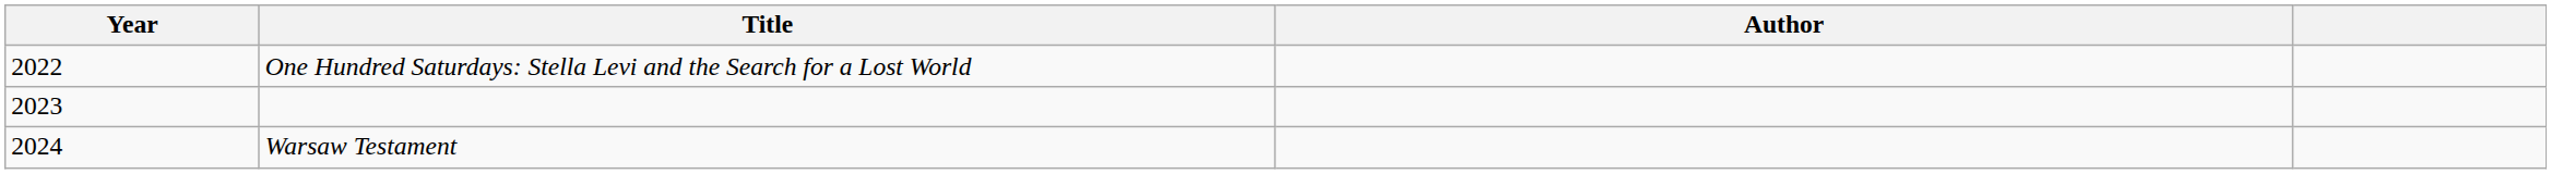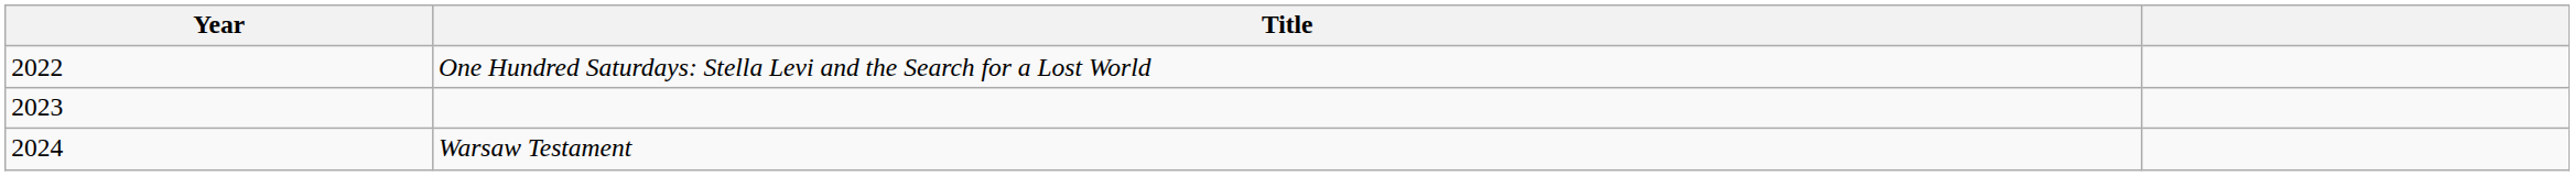 <table class="wikitable sortable" style="width:100%">
 <tr>
 <th scope="col" style="width:10%">Year</th>
 <th scope="col" style="width:40%">Title</th>
-<th scope="col" style="width:40%">Author</th>
 <th scope="col" style="width:10%"></th>
 </tr>
 <tr>
 <td>2022</td>
 <td><em>One Hundred Saturdays: Stella Levi and the Search for a Lost World</em></td>
 <td></td>
-<td></td>
 </tr>
 <tr>
 <td>2023</td>
 <td><em></em></td>
-<td></td>
 <td></td>
 </tr>
 <tr>
 <td>2024</td>
 <td><em>Warsaw Testament</em></td>
 <td></td>
-<td></td>
 </tr>
 </table>
